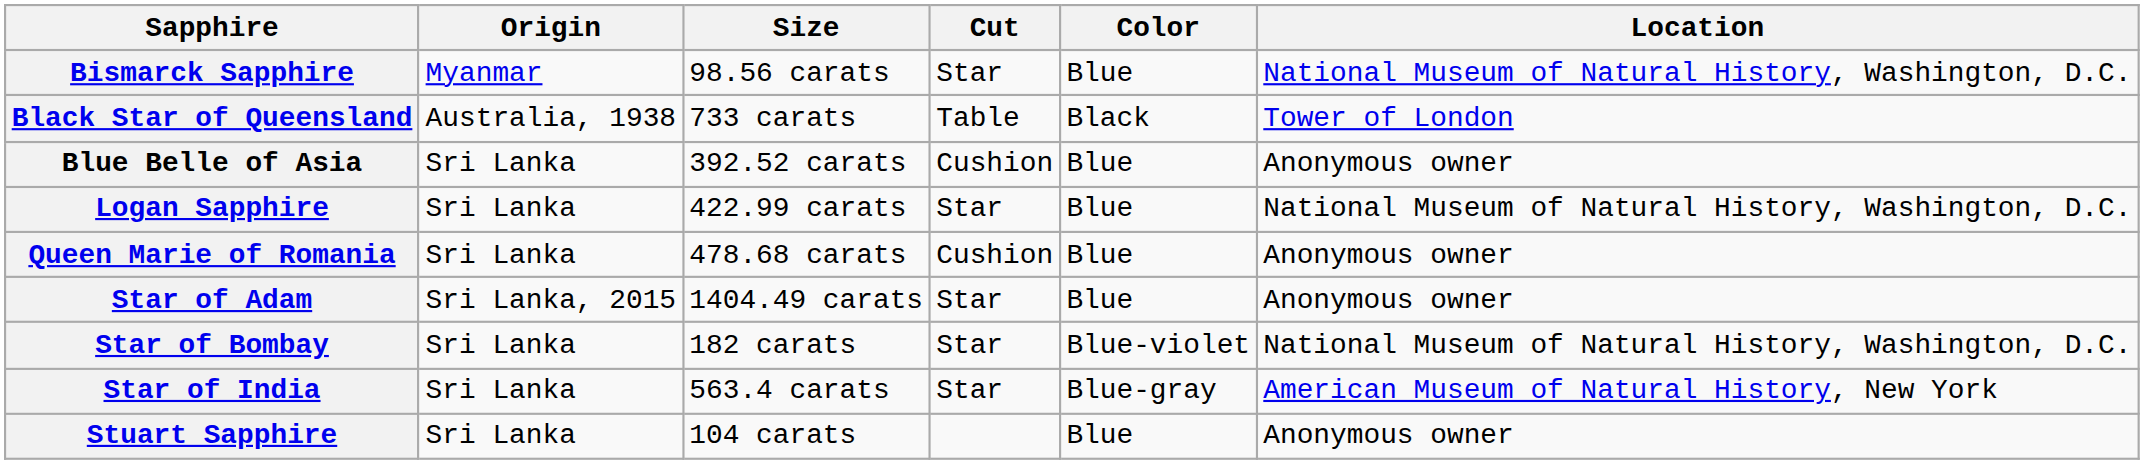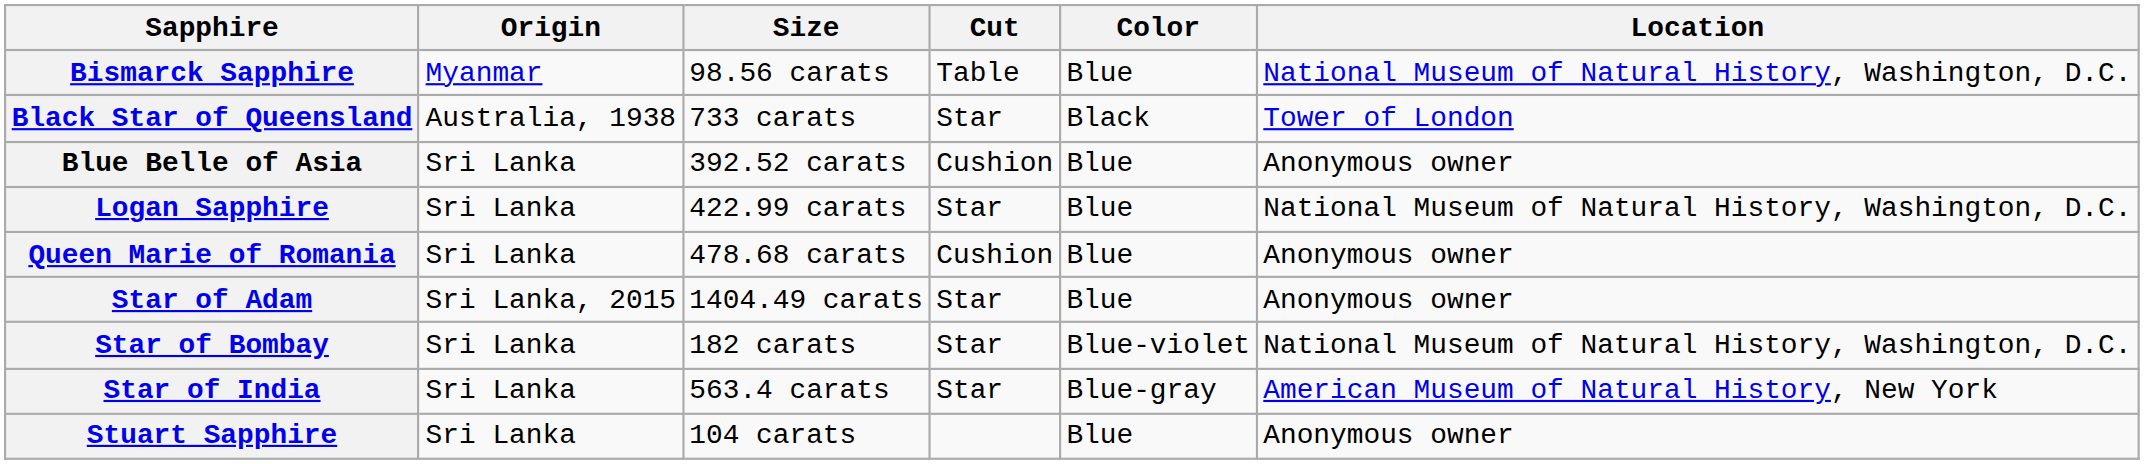 <table class="wikitable sortable plainrowheaders">
 <tr>
 <th scope="col">Sapphire</th>
 <th scope="col">Origin</th>
 <th scope="col" data-sort-type="number">Size</th>
 <th scope="col">Cut</th>
 <th scope="col">Color</th>
 <th scope="col">Location</th>
 </tr>
 <tr>
 <th scope="row"><a href='#'>Bismarck Sapphire</a></th>
 <td><a href='#'>Myanmar</a></td>
 <td>98.56 carats</td>
-<td>Star</td>
+<td>Table</td>
 <td>Blue</td>
 <td><a href='#'>National Museum of Natural History</a>, Washington, D.C.</td>
 </tr>
 <tr>
 <th scope="row"><a href='#'>Black Star of Queensland</a></th>
 <td>Australia, 1938</td>
 <td>733 carats</td>
-<td>Table</td>
+<td>Star</td>
 <td>Black</td>
 <td><a href='#'>Tower of London</a></td>
 </tr>
 <tr>
 <th scope="row">Blue Belle of Asia</th>
 <td>Sri Lanka</td>
 <td>392.52 carats</td>
 <td>Cushion</td>
 <td>Blue</td>
 <td>Anonymous owner</td>
 </tr>
 <tr>
 <th scope="row"><a href='#'>Logan Sapphire</a></th>
 <td>Sri Lanka</td>
 <td>422.99 carats</td>
 <td>Star</td>
 <td>Blue</td>
 <td>National Museum of Natural History, Washington, D.C.</td>
 </tr>
 <tr>
 <th scope="row"><a href='#'>Queen Marie of Romania</a></th>
 <td>Sri Lanka</td>
 <td>478.68 carats</td>
 <td>Cushion</td>
 <td>Blue</td>
 <td>Anonymous owner</td>
 </tr>
 <tr>
 <th scope="row"><a href='#'>Star of Adam</a></th>
 <td>Sri Lanka, 2015</td>
 <td>1404.49 carats</td>
 <td>Star</td>
 <td>Blue</td>
 <td>Anonymous owner</td>
 </tr>
 <tr>
 <th scope="row"><a href='#'>Star of Bombay</a></th>
 <td>Sri Lanka</td>
 <td>182 carats</td>
 <td>Star</td>
 <td>Blue-violet</td>
 <td>National Museum of Natural History, Washington, D.C.</td>
 </tr>
 <tr>
 <th scope="row"><a href='#'>Star of India</a></th>
 <td>Sri Lanka</td>
 <td>563.4 carats</td>
 <td>Star</td>
 <td>Blue-gray</td>
 <td><a href='#'>American Museum of Natural History</a>, New York</td>
 </tr>
 <tr>
 <th scope="row"><a href='#'>Stuart Sapphire</a></th>
 <td>Sri Lanka</td>
 <td>104 carats</td>
 <td></td>
 <td>Blue</td>
 <td>Anonymous owner</td>
 </tr>
 </table>
